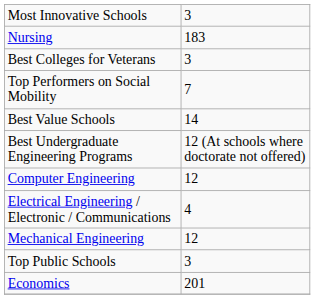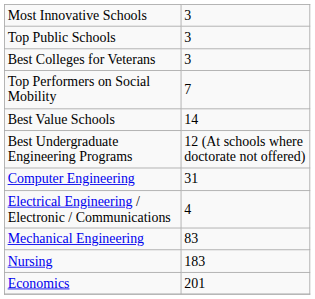 <table class="wikitable floatright" style="width: 22em;">
 <tr>
 <td>Most Innovative Schools</td>
 <td>3</td>
 </tr>
 <tr>
-<td><a href='#'>Nursing</a></td>
-<td>183</td>
+<td>Top Public Schools</td>
+<td>3</td>
 </tr>
 <tr>
 <td>Best Colleges for Veterans</td>
 <td>3</td>
 </tr>
 <tr>
 <td>Top Performers on Social Mobility</td>
 <td>7</td>
 </tr>
 <tr>
 <td>Best Value Schools</td>
 <td>14</td>
 </tr>
 <tr>
 <td>Best Undergraduate Engineering Programs</td>
 <td>12 (At schools where doctorate not offered)</td>
 </tr>
 <tr>
 <td><a href='#'>Computer Engineering</a></td>
-<td>12</td>
+<td>31</td>
 </tr>
 <tr>
 <td><a href='#'>Electrical Engineering</a> / Electronic / Communications</td>
 <td>4</td>
 </tr>
 <tr>
 <td><a href='#'>Mechanical Engineering</a></td>
-<td>12</td>
+<td>83</td>
 </tr>
 <tr>
-<td>Top Public Schools</td>
-<td>3</td>
+<td><a href='#'>Nursing</a></td>
+<td>183</td>
 </tr>
 <tr>
 <td><a href='#'>Economics</a></td>
 <td>201</td>
 </tr>
 <tr>
 </tr>
 </table>
